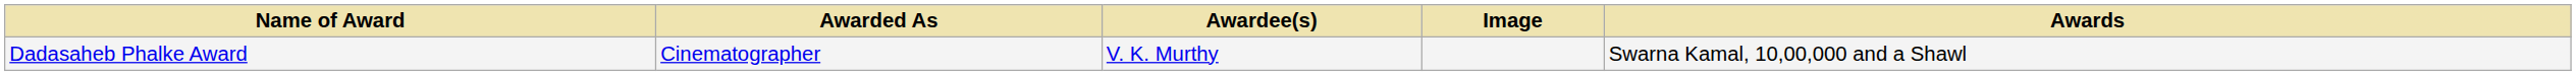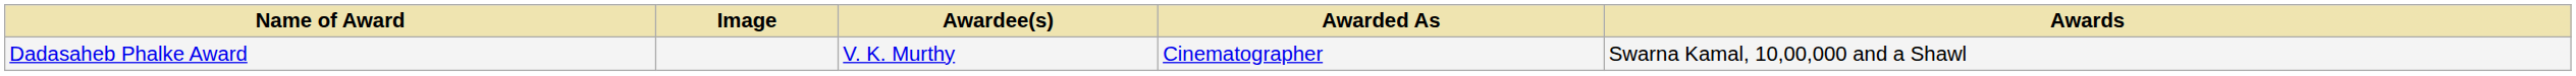 <table class="wikitable" style="width:100%;">
 <tr>
 <th style="background-color:#EFE4B0;">Name of Award</th>
+<th style="background-color:#EFE4B0;">Image</th>
+<th style="background-color:#EFE4B0;">Awardee(s)</th>
 <th style="background-color:#EFE4B0;">Awarded As</th>
-<th style="background-color:#EFE4B0;">Awardee(s)</th>
-<th style="background-color:#EFE4B0;">Image</th>
 <th style="background-color:#EFE4B0;">Awards</th>
 </tr>
 <tr style="background-color:#F4F4F4">
 <td><a href='#'>Dadasaheb Phalke Award</a></td>
+<td></td>
+<td><a href='#'>V. K. Murthy</a></td>
 <td><a href='#'>Cinematographer</a></td>
-<td><a href='#'>V. K. Murthy</a></td>
-<td></td>
 <td>Swarna Kamal,  10,00,000 and a Shawl</td>
 </tr>
 </table>
